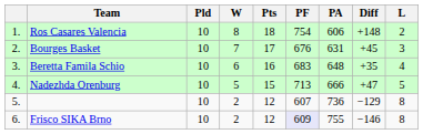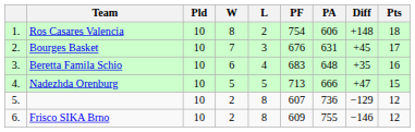 <table class="wikitable" style="text-align:center">
 <tr>
 <th width=25></th>
 <th width=220>Team</th>
 <th width=40>Pld</th>
 <th width=40>W</th>
-<th width=40>Pts</th>
+<th width=40>L</th>
 <th width=40>PF</th>
 <th width=40>PA</th>
 <th width=40>Diff</th>
-<th width=40>L</th>
+<th width=40>Pts</th>
 </tr>
 <tr style="background:#ccffcc;">
 <td>1.</td>
 <td align=left> <a href='#'>Ros Casares Valencia</a></td>
 <td>10</td>
 <td>8</td>
-<td>18</td>
+<td>2</td>
 <td>754</td>
 <td>606</td>
 <td>+148</td>
-<td>2</td>
+<td>18</td>
 </tr>
 <tr style="background:#ccffcc;">
 <td>2.</td>
 <td align=left> <a href='#'>Bourges Basket</a></td>
 <td>10</td>
 <td>7</td>
-<td>17</td>
+<td>3</td>
 <td>676</td>
 <td>631</td>
 <td>+45</td>
-<td>3</td>
+<td>17</td>
 </tr>
 <tr style="background:#ccffcc;">
 <td>3.</td>
 <td align=left> <a href='#'>Beretta Famila Schio</a></td>
 <td>10</td>
 <td>6</td>
-<td>16</td>
+<td>4</td>
 <td>683</td>
 <td>648</td>
 <td>+35</td>
-<td>4</td>
+<td>16</td>
 </tr>
 <tr style="background:#ccffcc;">
 <td>4.</td>
 <td align=left> <a href='#'>Nadezhda Orenburg</a></td>
 <td>10</td>
 <td>5</td>
-<td>15</td>
+<td>5</td>
 <td>713</td>
 <td>666</td>
 <td>+47</td>
-<td>5</td>
+<td>15</td>
 </tr>
 <tr>
 <td>5.</td>
 <td align=left></td>
 <td>10</td>
 <td>2</td>
-<td>12</td>
+<td>8</td>
 <td>607</td>
 <td>736</td>
 <td>−129</td>
-<td>8</td>
+<td>12</td>
 </tr>
 <tr>
 <td>6.</td>
 <td align=left> <a href='#'>Frisco SIKA Brno</a></td>
 <td>10</td>
 <td>2</td>
-<td>12</td>
-<td style="background: lavender;">609</td>
+<td>8</td>
+<td>609</td>
 <td>755</td>
 <td>−146</td>
-<td>8</td>
+<td>12</td>
 </tr>
 </table>
